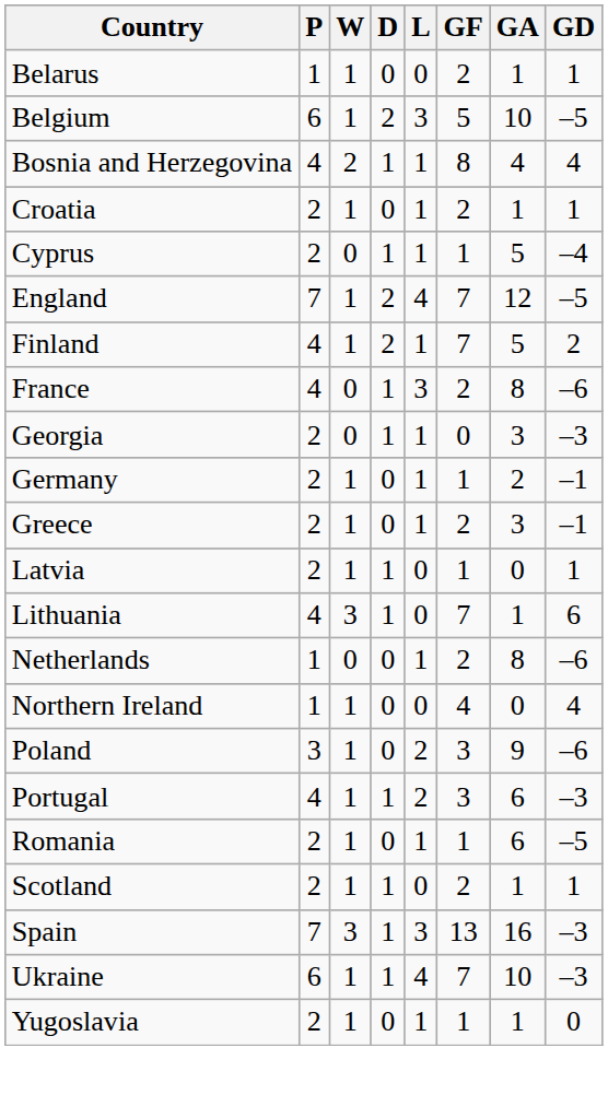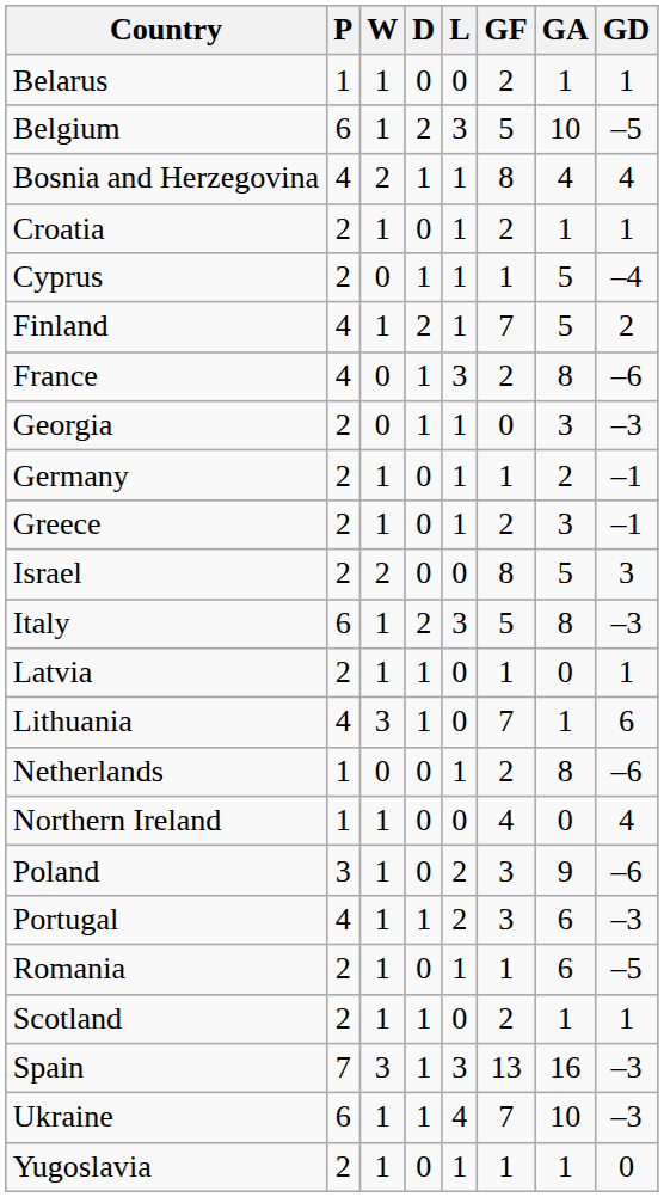 <table class="wikitable sortable" style="text-align:center">
 <tr>
 <th>Country</th>
 <th>P</th>
 <th>W</th>
 <th>D</th>
 <th>L</th>
 <th>GF</th>
 <th>GA</th>
 <th>GD</th>
 </tr>
 <tr>
 <td style="text-align:left;"> Belarus</td>
 <td>1</td>
 <td>1</td>
 <td>0</td>
 <td>0</td>
 <td>2</td>
 <td>1</td>
 <td>1</td>
 </tr>
 <tr>
 <td style="text-align:left;"> Belgium</td>
 <td>6</td>
 <td>1</td>
 <td>2</td>
 <td>3</td>
 <td>5</td>
 <td>10</td>
 <td>–5</td>
 </tr>
 <tr>
 <td style="text-align:left;"> Bosnia and Herzegovina</td>
 <td>4</td>
 <td>2</td>
 <td>1</td>
 <td>1</td>
 <td>8</td>
 <td>4</td>
 <td>4</td>
 </tr>
 <tr>
 <td style="text-align:left;"> Croatia</td>
 <td>2</td>
 <td>1</td>
 <td>0</td>
 <td>1</td>
 <td>2</td>
 <td>1</td>
 <td>1</td>
 </tr>
 <tr>
 <td style="text-align:left;"> Cyprus</td>
 <td>2</td>
 <td>0</td>
 <td>1</td>
 <td>1</td>
 <td>1</td>
 <td>5</td>
 <td>–4</td>
 </tr>
 <tr>
-<td style="text-align:left;"> England</td>
-<td>7</td>
-<td>1</td>
-<td>2</td>
-<td>4</td>
-<td>7</td>
-<td>12</td>
-<td>–5</td>
-</tr>
-<tr>
 <td style="text-align:left;"> Finland</td>
 <td>4</td>
 <td>1</td>
 <td>2</td>
 <td>1</td>
 <td>7</td>
 <td>5</td>
 <td>2</td>
 </tr>
 <tr>
 <td style="text-align:left;"> France</td>
 <td>4</td>
 <td>0</td>
 <td>1</td>
 <td>3</td>
 <td>2</td>
 <td>8</td>
 <td>–6</td>
 </tr>
 <tr>
 <td style="text-align:left;"> Georgia</td>
 <td>2</td>
 <td>0</td>
 <td>1</td>
 <td>1</td>
 <td>0</td>
 <td>3</td>
 <td>–3</td>
 </tr>
 <tr>
 <td style="text-align:left;"> Germany</td>
 <td>2</td>
 <td>1</td>
 <td>0</td>
 <td>1</td>
 <td>1</td>
 <td>2</td>
 <td>–1</td>
 </tr>
 <tr>
 <td style="text-align:left;"> Greece</td>
 <td>2</td>
 <td>1</td>
 <td>0</td>
 <td>1</td>
 <td>2</td>
 <td>3</td>
 <td>–1</td>
+</tr>
+<tr>
+<td style="text-align:left;"> Israel</td>
+<td>2</td>
+<td>2</td>
+<td>0</td>
+<td>0</td>
+<td>8</td>
+<td>5</td>
+<td>3</td>
+</tr>
+<tr>
+<td style="text-align:left;"> Italy</td>
+<td>6</td>
+<td>1</td>
+<td>2</td>
+<td>3</td>
+<td>5</td>
+<td>8</td>
+<td>–3</td>
 </tr>
 <tr>
 <td style="text-align:left;"> Latvia</td>
 <td>2</td>
 <td>1</td>
 <td>1</td>
 <td>0</td>
 <td>1</td>
 <td>0</td>
 <td>1</td>
 </tr>
 <tr>
 <td style="text-align:left;"> Lithuania</td>
 <td>4</td>
 <td>3</td>
 <td>1</td>
 <td>0</td>
 <td>7</td>
 <td>1</td>
 <td>6</td>
 </tr>
 <tr>
 <td style="text-align:left;"> Netherlands</td>
 <td>1</td>
 <td>0</td>
 <td>0</td>
 <td>1</td>
 <td>2</td>
 <td>8</td>
 <td>–6</td>
 </tr>
 <tr>
 <td style="text-align:left;"> Northern Ireland</td>
 <td>1</td>
 <td>1</td>
 <td>0</td>
 <td>0</td>
 <td>4</td>
 <td>0</td>
 <td>4</td>
 </tr>
 <tr>
 <td style="text-align:left;"> Poland</td>
 <td>3</td>
 <td>1</td>
 <td>0</td>
 <td>2</td>
 <td>3</td>
 <td>9</td>
 <td>–6</td>
 </tr>
 <tr>
 <td style="text-align:left;"> Portugal</td>
 <td>4</td>
 <td>1</td>
 <td>1</td>
 <td>2</td>
 <td>3</td>
 <td>6</td>
 <td>–3</td>
 </tr>
 <tr>
 <td style="text-align:left;"> Romania</td>
 <td>2</td>
 <td>1</td>
 <td>0</td>
 <td>1</td>
 <td>1</td>
 <td>6</td>
 <td>–5</td>
 </tr>
 <tr>
 <td style="text-align:left;"> Scotland</td>
 <td>2</td>
 <td>1</td>
 <td>1</td>
 <td>0</td>
 <td>2</td>
 <td>1</td>
 <td>1</td>
 </tr>
 <tr>
 <td style="text-align:left;"> Spain</td>
 <td>7</td>
 <td>3</td>
 <td>1</td>
 <td>3</td>
 <td>13</td>
 <td>16</td>
 <td>–3</td>
 </tr>
 <tr>
 <td style="text-align:left;"> Ukraine</td>
 <td>6</td>
 <td>1</td>
 <td>1</td>
 <td>4</td>
 <td>7</td>
 <td>10</td>
 <td>–3</td>
 </tr>
 <tr>
 <td style="text-align:left;"> Yugoslavia</td>
 <td>2</td>
 <td>1</td>
 <td>0</td>
 <td>1</td>
 <td>1</td>
 <td>1</td>
 <td>0</td>
 </tr>
 <tr class="sortbottom">
 </tr>
 </table>
